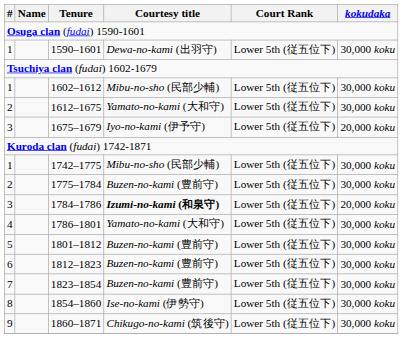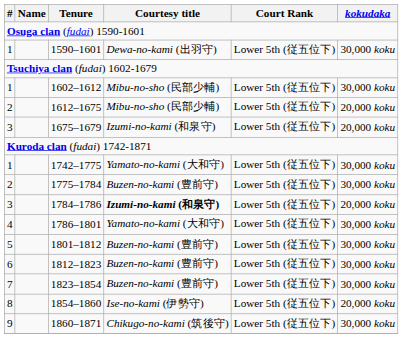 <table class=wikitable>
 <tr>
 <th>#</th>
 <th>Name</th>
 <th>Tenure</th>
 <th>Courtesy title</th>
 <th>Court Rank</th>
 <th><em><a href='#'>kokudaka</a></em></th>
 </tr>
 <tr>
 <td colspan=6> <strong><a href='#'>Osuga clan</a></strong> (<em><a href='#'>fudai</a></em>) 1590-1601</td>
 </tr>
 <tr>
 <td>1</td>
 <td></td>
 <td>1590–1601</td>
 <td><em>Dewa-no-kami</em> (出羽守)</td>
 <td>Lower 5th (従五位下)</td>
 <td>30,000 <em>koku</em></td>
 </tr>
 <tr>
 <td colspan=6> <strong><a href='#'>Tsuchiya clan</a></strong> (<em>fudai</em>) 1602-1679</td>
 </tr>
 <tr>
 <td>1</td>
 <td></td>
 <td>1602–1612</td>
 <td><em>Mibu-no-sho</em> (民部少輔)</td>
 <td>Lower 5th (従五位下)</td>
 <td>30,000 <em>koku</em></td>
 </tr>
 <tr>
 <td>2</td>
 <td></td>
 <td>1612–1675</td>
-<td><em>Yamato-no-kami</em> (大和守)</td>
+<td><em>Mibu-no-sho</em> (民部少輔)</td>
 <td>Lower 5th (従五位下)</td>
-<td>30,000 <em>koku</em></td>
+<td>20,000 <em>koku</em></td>
 </tr>
 <tr>
 <td>3</td>
 <td></td>
 <td>1675–1679</td>
-<td><em>Iyo-no-kami</em> (伊予守)</td>
+<td><em>Izumi-no-kami</em> (和泉守)</td>
 <td>Lower 5th (従五位下)</td>
 <td>20,000 <em>koku</em></td>
 </tr>
 <tr>
 <td colspan=6> <strong><a href='#'>Kuroda clan</a></strong> (<em>fudai</em>) 1742-1871</td>
 </tr>
 <tr>
 <td>1</td>
 <td></td>
 <td>1742–1775</td>
-<td><em>Mibu-no-sho</em> (民部少輔)</td>
+<td><em>Yamato-no-kami</em> (大和守)</td>
 <td>Lower 5th (従五位下)</td>
 <td>30,000 <em>koku</em></td>
 </tr>
 <tr>
 <td>2</td>
 <td></td>
 <td>1775–1784</td>
 <td><em>Buzen-no-kami</em> (豊前守)</td>
 <td>Lower 5th (従五位下)</td>
 <td>30,000 <em>koku</em></td>
 </tr>
 <tr>
 <td>3</td>
 <td></td>
 <td>1784–1786</td>
 <td><strong><em>Izumi-no-kami</em> (和泉守)</strong></td>
 <td>Lower 5th (従五位下)</td>
 <td>20,000 <em>koku</em></td>
 </tr>
 <tr>
 <td>4</td>
 <td></td>
 <td>1786–1801</td>
 <td><em>Yamato-no-kami</em> (大和守)</td>
 <td>Lower 5th (従五位下)</td>
 <td>30,000 <em>koku</em></td>
 </tr>
 <tr>
 <td>5</td>
 <td></td>
 <td>1801–1812</td>
 <td><em>Buzen-no-kami</em> (豊前守)</td>
 <td>Lower 5th (従五位下)</td>
 <td>30,000 <em>koku</em></td>
 </tr>
 <tr>
 <td>6</td>
 <td></td>
 <td>1812–1823</td>
 <td><em>Buzen-no-kami</em> (豊前守)</td>
 <td>Lower 5th (従五位下)</td>
 <td>30,000 <em>koku</em></td>
 </tr>
 <tr>
 <td>7</td>
 <td></td>
 <td>1823–1854</td>
 <td><em>Buzen-no-kami</em> (豊前守)</td>
 <td>Lower 5th (従五位下)</td>
 <td>30,000 <em>koku</em></td>
 </tr>
 <tr>
 <td>8</td>
 <td></td>
 <td>1854–1860</td>
 <td><em>Ise-no-kami</em> (伊勢守)</td>
 <td>Lower 5th (従五位下)</td>
-<td>30,000 <em>koku</em></td>
+<td>20,000 <em>koku</em></td>
 </tr>
 <tr>
 <td>9</td>
 <td></td>
 <td>1860–1871</td>
 <td><em>Chikugo-no-kami</em> (筑後守)</td>
 <td>Lower 5th (従五位下)</td>
 <td>30,000 <em>koku</em></td>
 </tr>
 <tr>
 </tr>
 </table>
